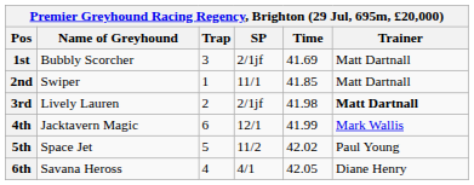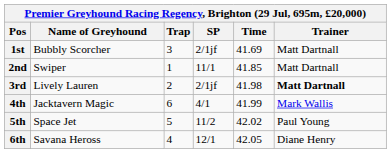 <table class="wikitable">
 <tr>
 <th colspan="6"><a href='#'>Premier Greyhound Racing Regency</a>, Brighton (29 Jul, 695m, £20,000)</th>
 </tr>
 <tr>
 <th width=30>Pos</th>
 <th width=180>Name of Greyhound</th>
 <th width=30>Trap</th>
 <th width=50>SP</th>
 <th width=50>Time</th>
 <th width=150>Trainer</th>
 </tr>
 <tr>
 <th>1st</th>
 <td>Bubbly Scorcher</td>
 <td>3</td>
 <td>2/1jf</td>
 <td>41.69</td>
 <td>Matt Dartnall</td>
 </tr>
 <tr>
 <th>2nd</th>
 <td>Swiper</td>
 <td>1</td>
 <td>11/1</td>
 <td>41.85</td>
 <td>Matt Dartnall</td>
 </tr>
 <tr>
 <th>3rd</th>
 <td>Lively Lauren</td>
 <td>2</td>
 <td>2/1jf</td>
 <td>41.98</td>
 <td><strong>Matt Dartnall</strong></td>
 </tr>
 <tr>
 <th>4th</th>
 <td>Jacktavern Magic</td>
 <td>6</td>
-<td>12/1</td>
+<td>4/1</td>
 <td>41.99</td>
 <td><a href='#'>Mark Wallis</a></td>
 </tr>
 <tr>
 <th>5th</th>
 <td>Space Jet</td>
 <td>5</td>
 <td>11/2</td>
 <td>42.02</td>
 <td>Paul Young</td>
 </tr>
 <tr>
 <th>6th</th>
 <td>Savana Heross</td>
 <td>4</td>
-<td>4/1</td>
+<td>12/1</td>
 <td>42.05</td>
 <td>Diane Henry</td>
 </tr>
 </table>
